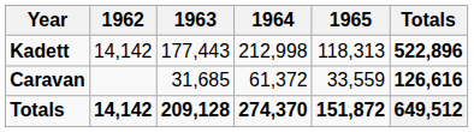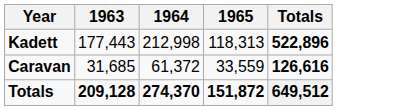 <table class="wikitable">
 <tr>
 <th>Year</th>
-<th>1962</th>
 <th>1963</th>
 <th>1964</th>
 <th>1965</th>
 <th>Totals</th>
 </tr>
 <tr>
 <td><strong>Kadett</strong></td>
-<td align="right">14,142</td>
 <td align="right">177,443</td>
 <td align="right">212,998</td>
 <td align="right">118,313</td>
 <td align="right"><strong>522,896</strong></td>
 </tr>
 <tr>
 <td><strong>Caravan</strong></td>
-<td align="right"></td>
 <td align="right">31,685</td>
 <td align="right">61,372</td>
 <td align="right">33,559</td>
 <td align="right"><strong>126,616</strong></td>
 </tr>
 <tr>
 <td><strong>Totals</strong></td>
-<td align="right"><strong>14,142</strong></td>
 <td align="right"><strong>209,128</strong></td>
 <td align="right"><strong>274,370</strong></td>
 <td align="right"><strong>151,872</strong></td>
 <th>649,512</th>
 </tr>
 </table>
